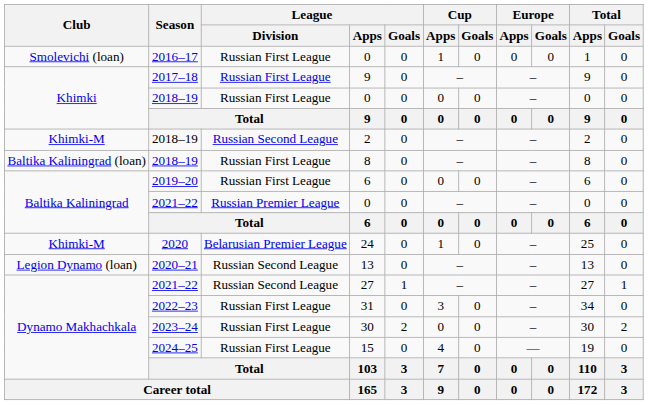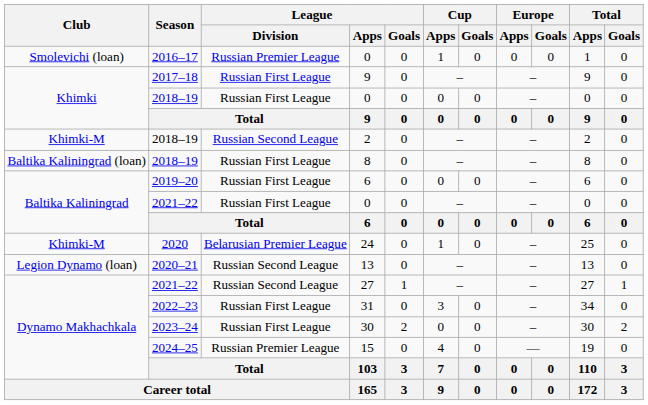 <table class="wikitable" style="text-align: center;">
 <tr>
 <th rowspan="2">Club</th>
 <th rowspan="2">Season</th>
 <th colspan="3">League</th>
 <th colspan="2">Cup</th>
 <th colspan="2">Europe</th>
 <th colspan="2">Total</th>
 </tr>
 <tr>
 <th>Division</th>
 <th>Apps</th>
 <th>Goals</th>
 <th>Apps</th>
 <th>Goals</th>
 <th>Apps</th>
 <th>Goals</th>
 <th>Apps</th>
 <th>Goals</th>
 </tr>
 <tr>
 <td><a href='#'>Smolevichi</a> (loan)</td>
 <td><a href='#'>2016–17</a></td>
-<td>Russian First League</td>
+<td><a href='#'>Russian Premier League</a></td>
 <td>0</td>
 <td>0</td>
 <td>1</td>
 <td>0</td>
 <td>0</td>
 <td>0</td>
 <td>1</td>
 <td>0</td>
 </tr>
 <tr>
 <td rowspan="3"><a href='#'>Khimki</a></td>
 <td><a href='#'>2017–18</a></td>
 <td><a href='#'>Russian First League</a></td>
 <td>9</td>
 <td>0</td>
 <td colspan=2>–</td>
 <td colspan=2>–</td>
 <td>9</td>
 <td>0</td>
 </tr>
 <tr>
 <td><a href='#'>2018–19</a></td>
 <td>Russian First League</td>
 <td>0</td>
 <td>0</td>
 <td>0</td>
 <td>0</td>
 <td colspan=2>–</td>
 <td>0</td>
 <td>0</td>
 </tr>
 <tr>
 <th colspan=2>Total</th>
 <th>9</th>
 <th>0</th>
 <th>0</th>
 <th>0</th>
 <th>0</th>
 <th>0</th>
 <th>9</th>
 <th>0</th>
 </tr>
 <tr>
 <td><a href='#'>Khimki-M</a></td>
 <td>2018–19</td>
 <td><a href='#'>Russian Second League</a></td>
 <td>2</td>
 <td>0</td>
 <td colspan=2>–</td>
 <td colspan=2>–</td>
 <td>2</td>
 <td>0</td>
 </tr>
 <tr>
 <td><a href='#'>Baltika Kaliningrad</a> (loan)</td>
 <td><a href='#'>2018–19</a></td>
 <td>Russian First League</td>
 <td>8</td>
 <td>0</td>
 <td colspan=2>–</td>
 <td colspan=2>–</td>
 <td>8</td>
 <td>0</td>
 </tr>
 <tr>
 <td rowspan="3"><a href='#'>Baltika Kaliningrad</a></td>
 <td><a href='#'>2019–20</a></td>
 <td>Russian First League</td>
 <td>6</td>
 <td>0</td>
 <td>0</td>
 <td>0</td>
 <td colspan=2>–</td>
 <td>6</td>
 <td>0</td>
 </tr>
 <tr>
 <td><a href='#'>2021–22</a></td>
-<td><a href='#'>Russian Premier League</a></td>
+<td>Russian First League</td>
 <td>0</td>
 <td>0</td>
 <td colspan=2>–</td>
 <td colspan=2>–</td>
 <td>0</td>
 <td>0</td>
 </tr>
 <tr>
 <th colspan=2>Total</th>
 <th>6</th>
 <th>0</th>
 <th>0</th>
 <th>0</th>
 <th>0</th>
 <th>0</th>
 <th>6</th>
 <th>0</th>
 </tr>
 <tr>
 <td><a href='#'>Khimki-M</a></td>
 <td><a href='#'>2020</a></td>
 <td><a href='#'>Belarusian Premier League</a></td>
 <td>24</td>
 <td>0</td>
 <td>1</td>
 <td>0</td>
 <td colspan=2>–</td>
 <td>25</td>
 <td>0</td>
 </tr>
 <tr>
 <td><a href='#'>Legion Dynamo</a> (loan)</td>
 <td><a href='#'>2020–21</a></td>
 <td>Russian Second League</td>
 <td>13</td>
 <td>0</td>
 <td colspan=2>–</td>
 <td colspan=2>–</td>
 <td>13</td>
 <td>0</td>
 </tr>
 <tr>
 <td rowspan="5"><a href='#'>Dynamo Makhachkala</a></td>
 <td><a href='#'>2021–22</a></td>
 <td>Russian Second League</td>
 <td>27</td>
 <td>1</td>
 <td colspan=2>–</td>
 <td colspan=2>–</td>
 <td>27</td>
 <td>1</td>
 </tr>
 <tr>
 <td><a href='#'>2022–23</a></td>
 <td>Russian First League</td>
 <td>31</td>
 <td>0</td>
 <td>3</td>
 <td>0</td>
 <td colspan=2>–</td>
 <td>34</td>
 <td>0</td>
 </tr>
 <tr>
 <td><a href='#'>2023–24</a></td>
 <td>Russian First League</td>
 <td>30</td>
 <td>2</td>
 <td>0</td>
 <td>0</td>
 <td colspan=2>–</td>
 <td>30</td>
 <td>2</td>
 </tr>
 <tr>
 <td><a href='#'>2024–25</a></td>
-<td>Russian First League</td>
+<td>Russian Premier League</td>
 <td>15</td>
 <td>0</td>
 <td>4</td>
 <td>0</td>
 <td colspan="2">—</td>
 <td>19</td>
 <td>0</td>
 </tr>
 <tr>
 <th colspan="2">Total</th>
 <th>103</th>
 <th>3</th>
 <th>7</th>
 <th>0</th>
 <th>0</th>
 <th>0</th>
 <th>110</th>
 <th>3</th>
 </tr>
 <tr>
 <th colspan="3">Career total</th>
 <th>165</th>
 <th>3</th>
 <th>9</th>
 <th>0</th>
 <th>0</th>
 <th>0</th>
 <th>172</th>
 <th>3</th>
 </tr>
 </table>
